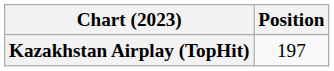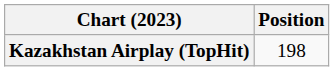 <table class="wikitable plainrowheaders" style="text-align:center">
 <tr>
 <th scope="col">Chart (2023)</th>
 <th scope="col">Position</th>
 </tr>
 <tr>
 <th scope="row">Kazakhstan Airplay (TopHit)</th>
-<td>197</td>
+<td>198</td>
 </tr>
 </table>
